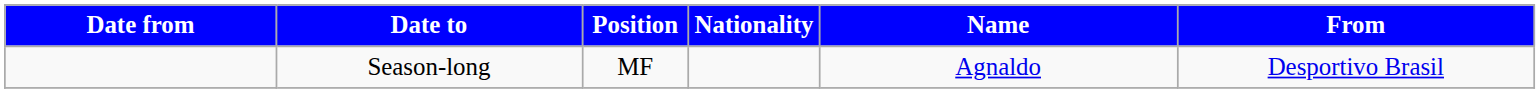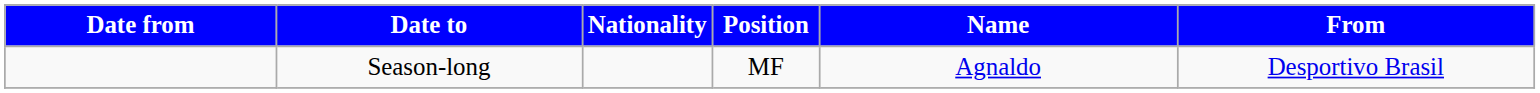 <table class="wikitable"  style="text-align:center; font-size:90%; ">
 <tr>
 <th style="background:#00f; color:white; width:150px;">Date from</th>
 <th style="background:#00f; color:white; width:170px;">Date to</th>
+<th style="background:#00f; color:white; width:55px;">Nationality</th>
 <th style="background:#00f; color:white; width:55px;">Position</th>
-<th style="background:#00f; color:white; width:55px;">Nationality</th>
 <th style="background:#00f; color:white; width:200px;">Name</th>
 <th style="background:#00f; color:white; width:200px;">From</th>
 </tr>
 <tr>
 <td></td>
 <td>Season-long</td>
+<td></td>
 <td>MF</td>
-<td></td>
 <td><a href='#'>Agnaldo</a></td>
 <td> <a href='#'>Desportivo Brasil</a></td>
 </tr>
 </table>
